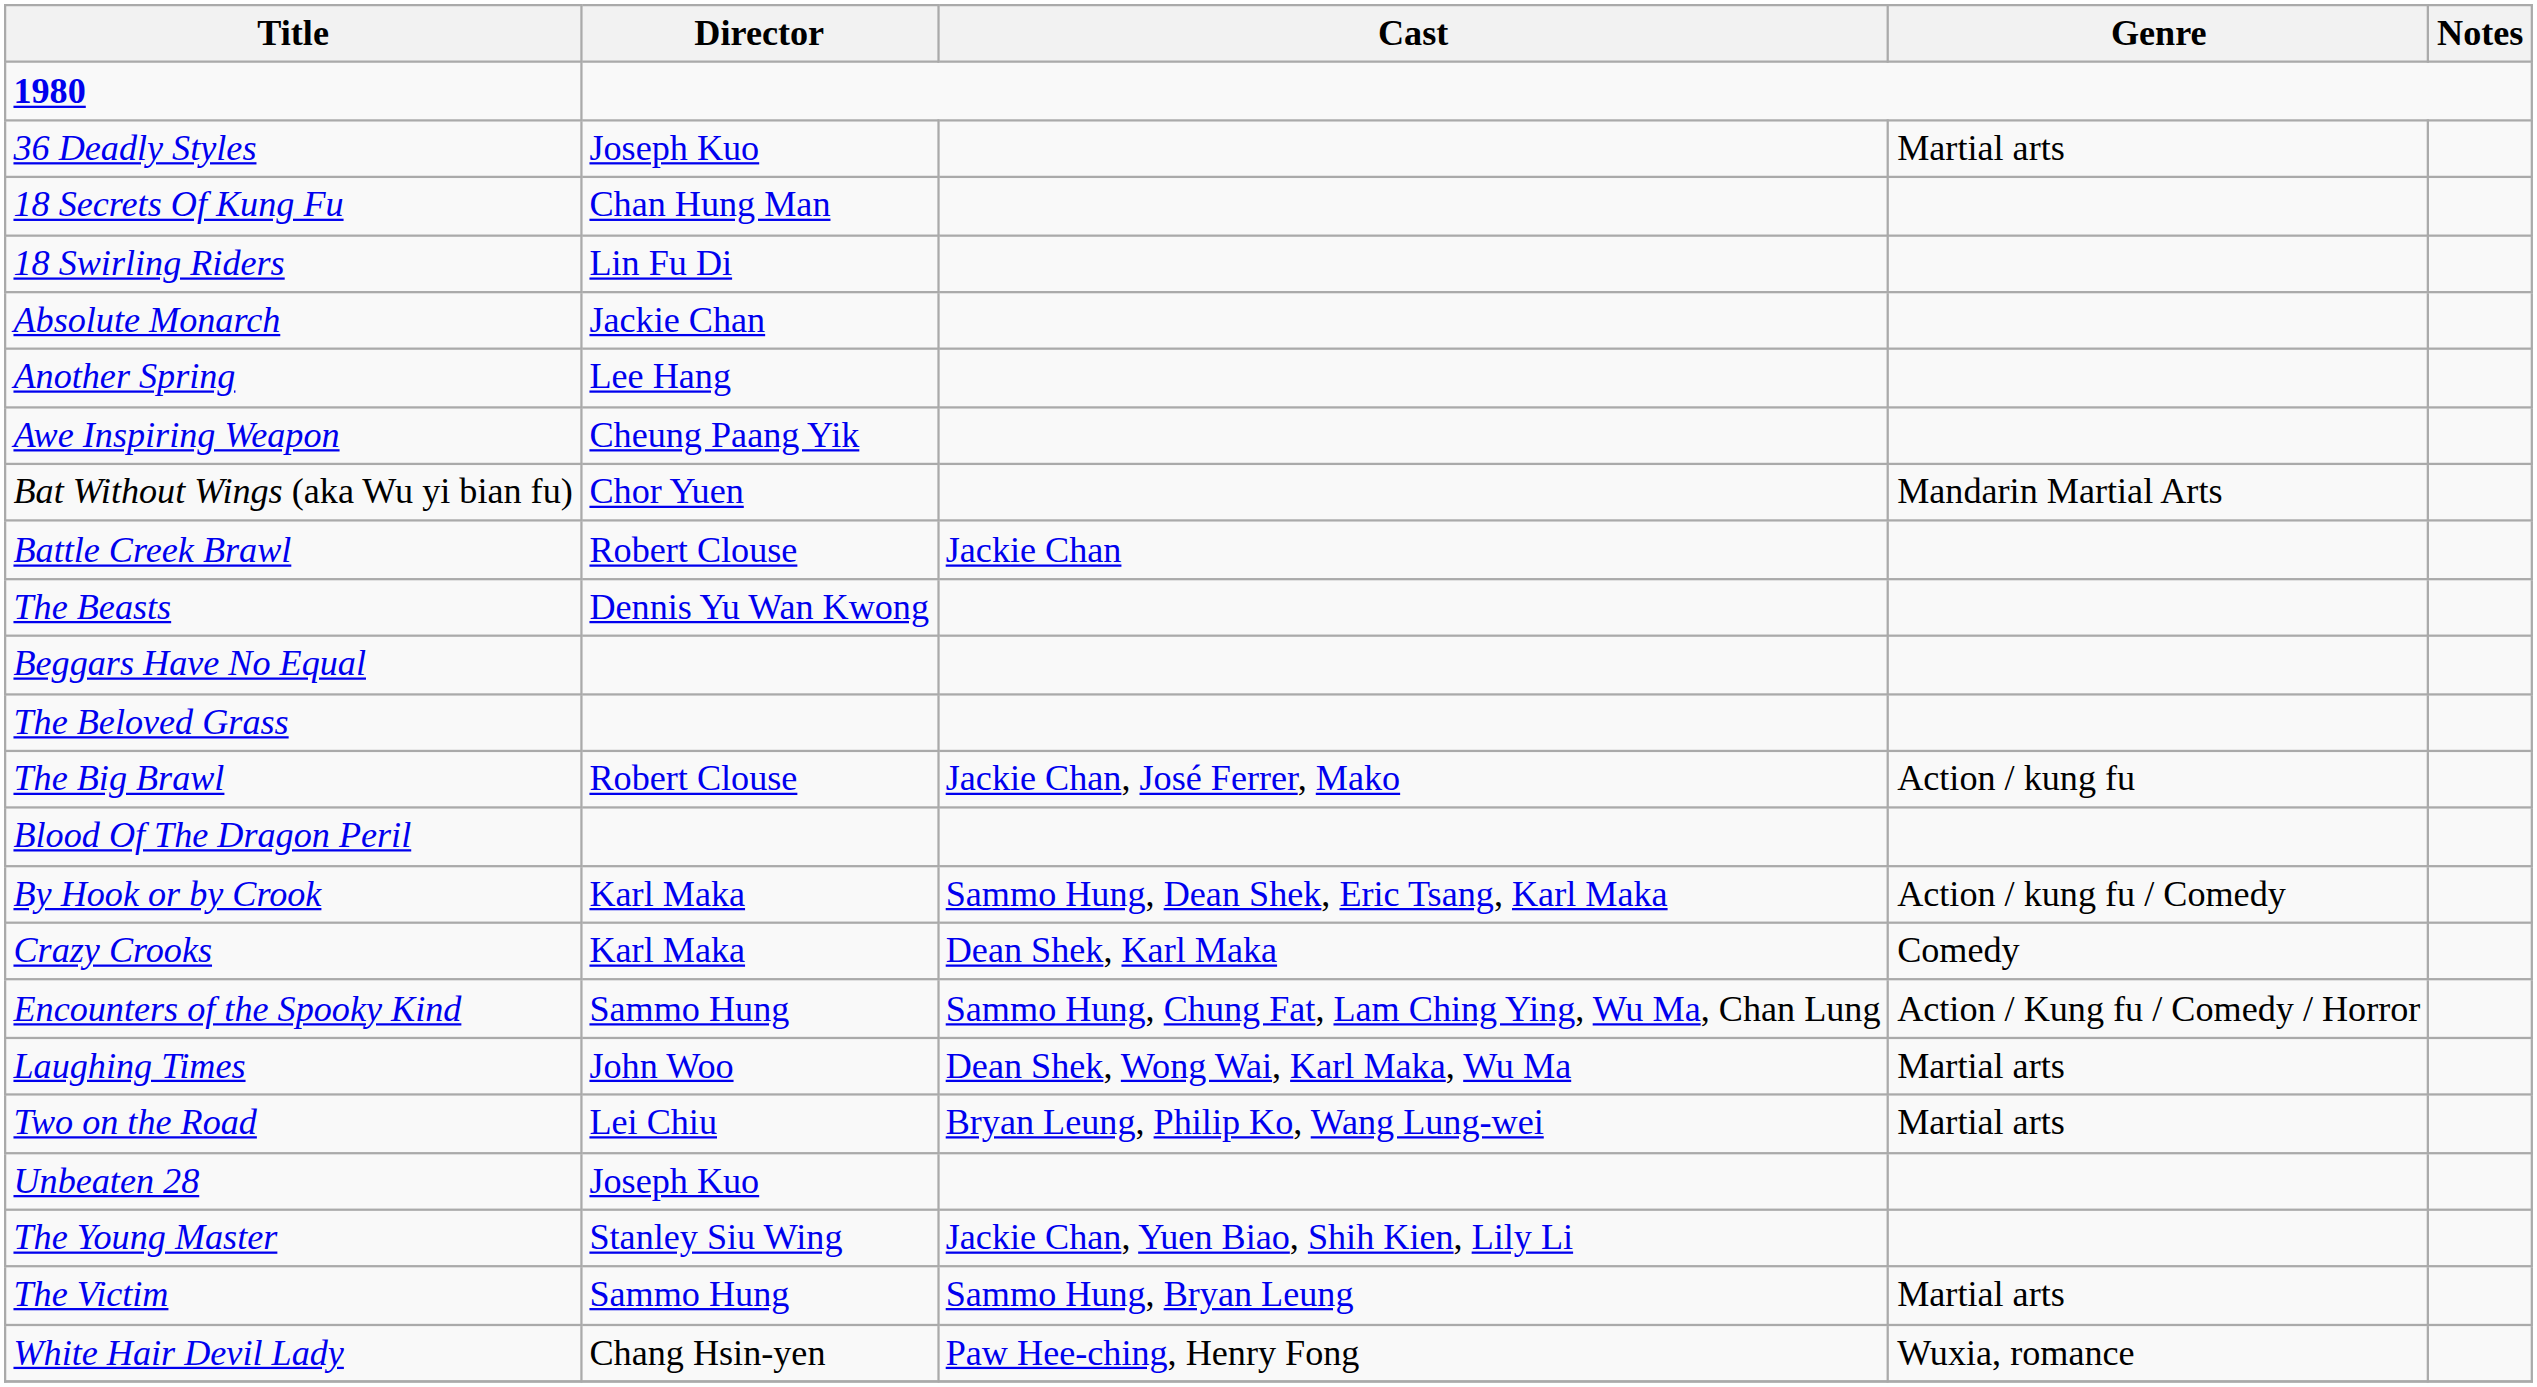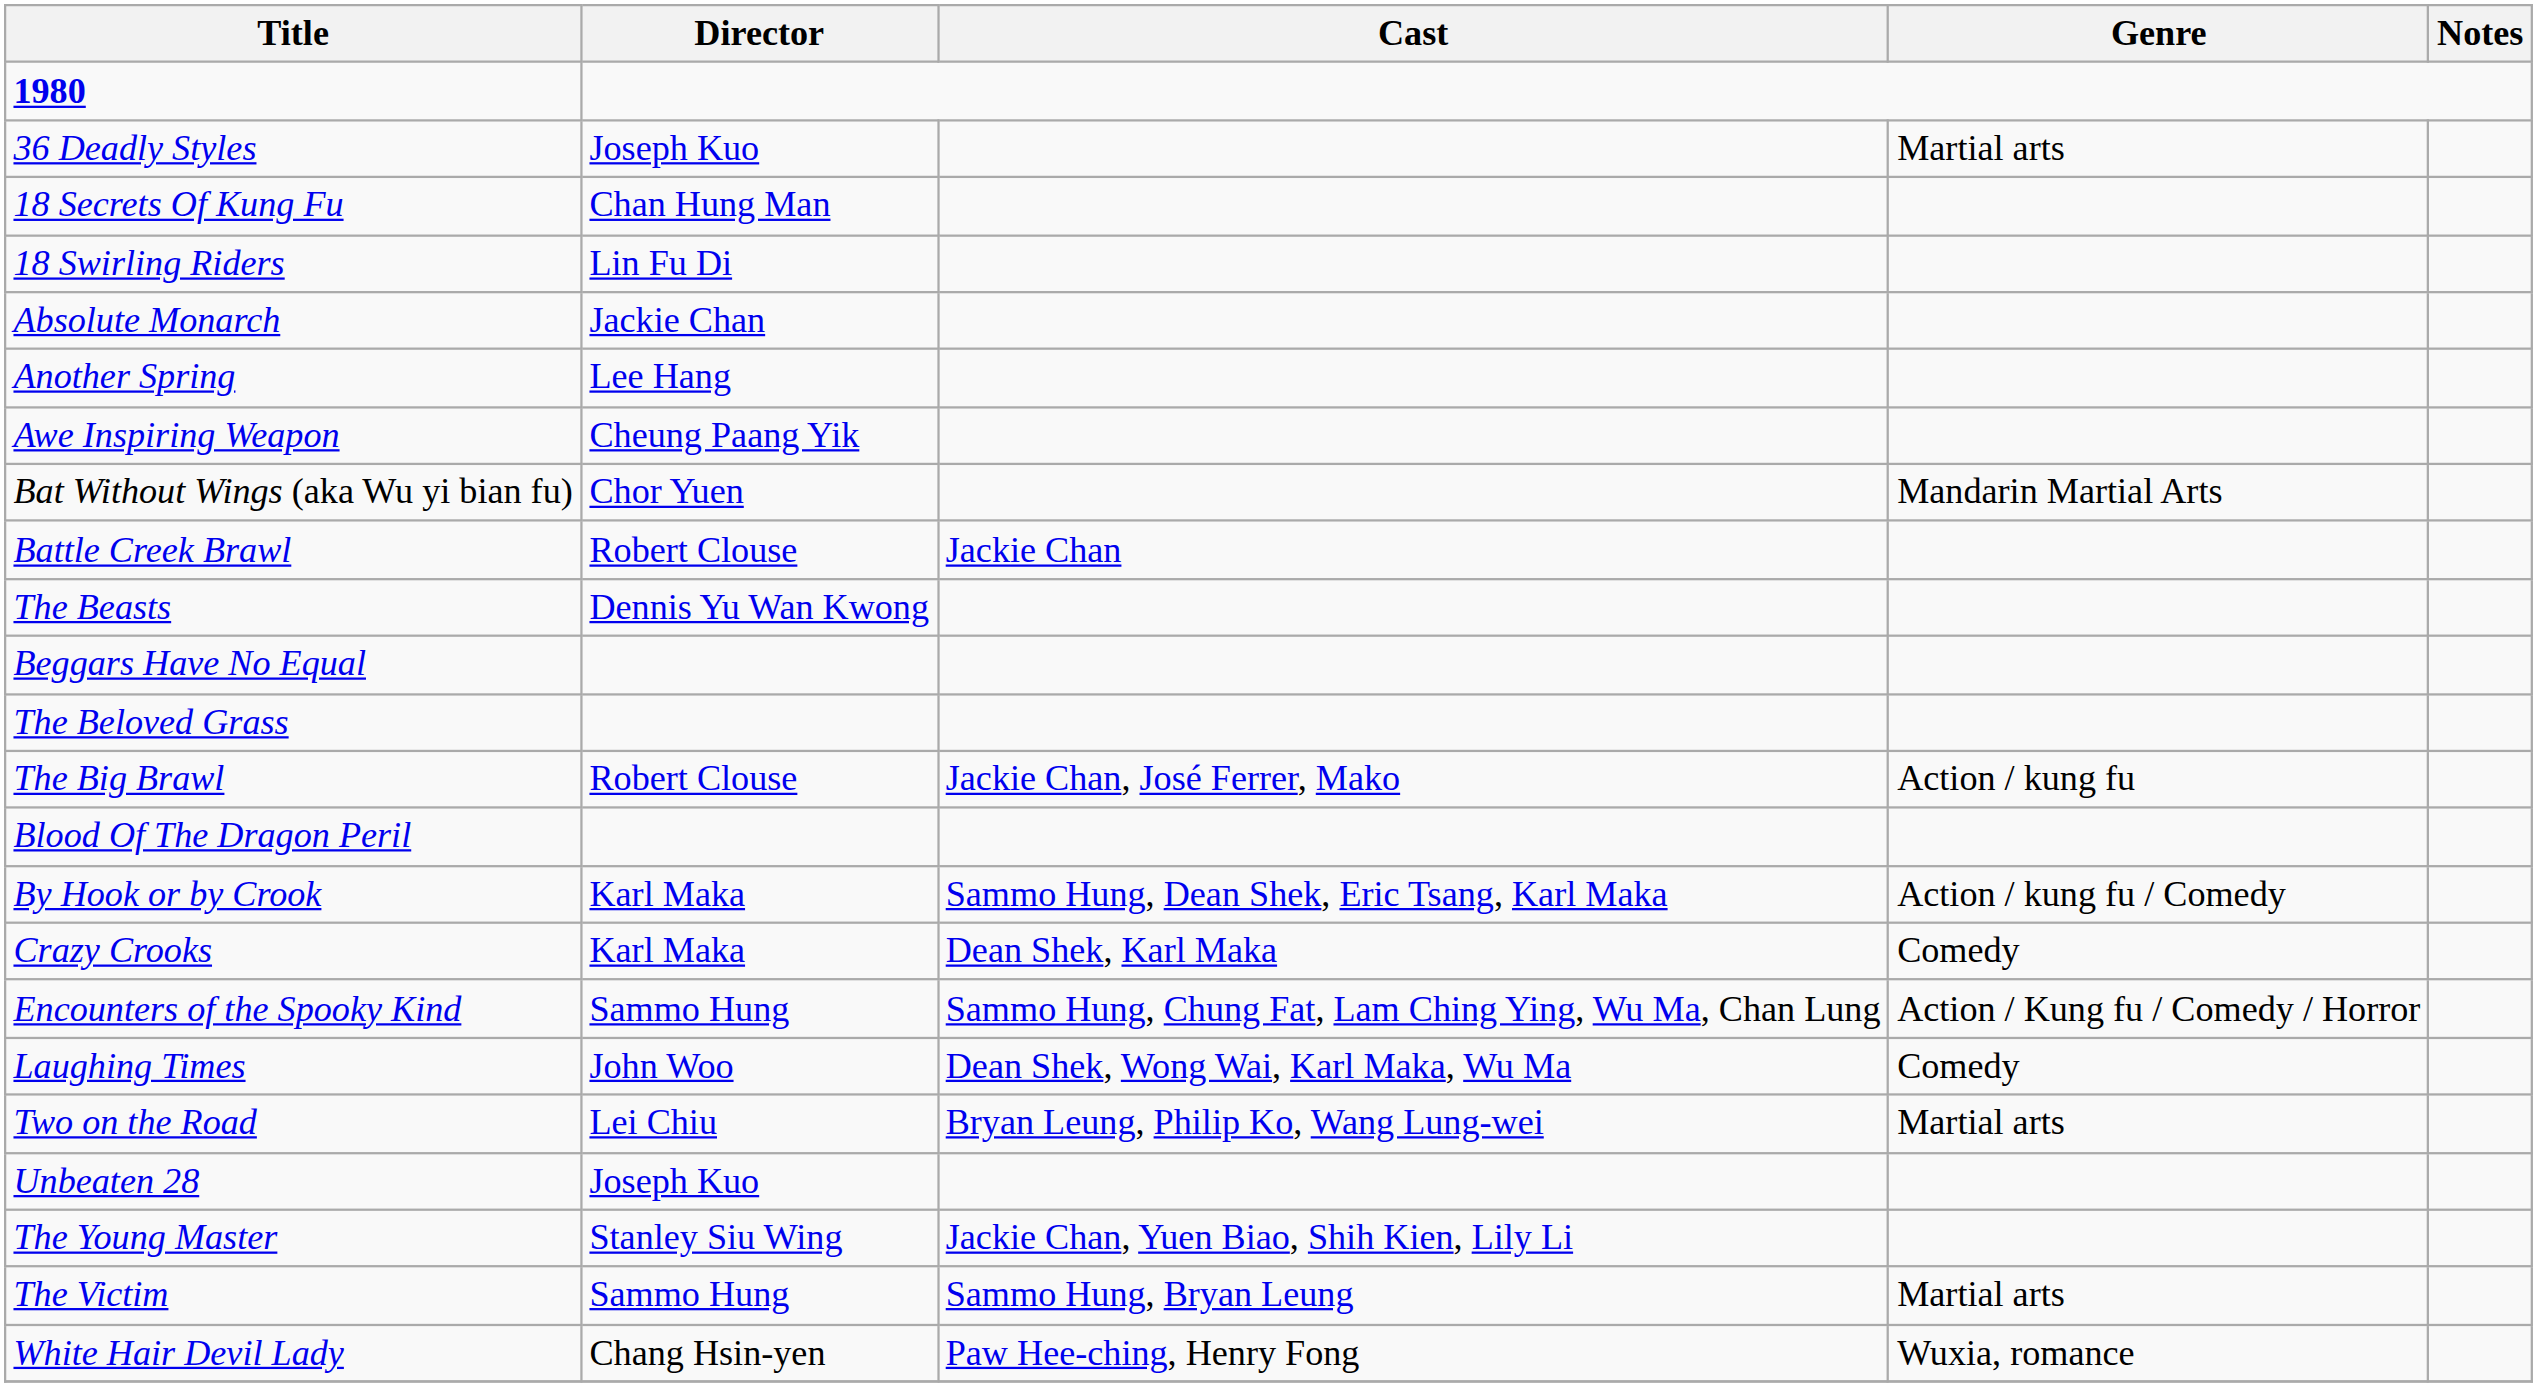 <table class="wikitable">
 <tr>
 <th>Title</th>
 <th>Director</th>
 <th>Cast</th>
 <th>Genre</th>
 <th>Notes</th>
 </tr>
 <tr>
 <td><strong><a href='#'>1980</a></strong></td>
 </tr>
 <tr>
 <td><em><a href='#'>36 Deadly Styles</a></em></td>
 <td><a href='#'>Joseph Kuo</a></td>
 <td></td>
 <td>Martial arts</td>
 <td></td>
 </tr>
 <tr>
 <td><em><a href='#'>18 Secrets Of Kung Fu</a></em></td>
 <td><a href='#'>Chan Hung Man</a></td>
 <td></td>
 <td></td>
 <td></td>
 </tr>
 <tr>
 <td><em><a href='#'>18 Swirling Riders</a></em></td>
 <td><a href='#'>Lin Fu Di</a></td>
 <td></td>
 <td></td>
 <td></td>
 </tr>
 <tr>
 <td><em><a href='#'>Absolute Monarch</a></em></td>
 <td><a href='#'>Jackie Chan</a></td>
 <td></td>
 <td></td>
 <td></td>
 </tr>
 <tr>
 <td><em><a href='#'>Another Spring</a></em></td>
 <td><a href='#'>Lee Hang</a></td>
 <td></td>
 <td></td>
 <td></td>
 </tr>
 <tr>
 <td><em><a href='#'>Awe Inspiring Weapon</a></em></td>
 <td><a href='#'>Cheung Paang Yik</a></td>
 <td></td>
 <td></td>
 <td></td>
 </tr>
 <tr>
 <td><em>Bat Without Wings</em> (aka Wu yi bian fu)</td>
 <td><a href='#'>Chor Yuen</a></td>
 <td></td>
 <td>Mandarin Martial Arts</td>
 <td></td>
 </tr>
 <tr>
 <td><em><a href='#'>Battle Creek Brawl</a></em></td>
 <td><a href='#'>Robert Clouse</a></td>
 <td><a href='#'>Jackie Chan</a></td>
 <td></td>
 <td></td>
 </tr>
 <tr>
 <td><em><a href='#'>The Beasts</a></em></td>
 <td><a href='#'>Dennis Yu Wan Kwong</a></td>
 <td></td>
 <td></td>
 <td></td>
 </tr>
 <tr>
 <td><em><a href='#'>Beggars Have No Equal</a></em></td>
 <td></td>
 <td></td>
 <td></td>
 <td></td>
 </tr>
 <tr>
 <td><em><a href='#'>The Beloved Grass</a></em></td>
 <td></td>
 <td></td>
 <td></td>
 <td></td>
 </tr>
 <tr>
 <td><em><a href='#'>The Big Brawl</a></em></td>
 <td><a href='#'>Robert Clouse</a></td>
 <td><a href='#'>Jackie Chan</a>, <a href='#'>José Ferrer</a>, <a href='#'>Mako</a></td>
 <td>Action / kung fu</td>
 <td></td>
 </tr>
 <tr>
 <td><em><a href='#'>Blood Of The Dragon Peril</a></em></td>
 <td></td>
 <td></td>
 <td></td>
 <td></td>
 </tr>
 <tr>
 <td><em><a href='#'>By Hook or by Crook</a></em></td>
 <td><a href='#'>Karl Maka</a></td>
 <td><a href='#'>Sammo Hung</a>, <a href='#'>Dean Shek</a>, <a href='#'>Eric Tsang</a>, <a href='#'>Karl Maka</a></td>
 <td>Action / kung fu / Comedy</td>
 <td></td>
 </tr>
 <tr>
 <td><em><a href='#'>Crazy Crooks</a></em></td>
 <td><a href='#'>Karl Maka</a></td>
 <td><a href='#'>Dean Shek</a>, <a href='#'>Karl Maka</a></td>
 <td>Comedy</td>
 <td></td>
 </tr>
 <tr>
 <td><em><a href='#'>Encounters of the Spooky Kind</a></em></td>
 <td><a href='#'>Sammo Hung</a></td>
 <td><a href='#'>Sammo Hung</a>, <a href='#'>Chung Fat</a>, <a href='#'>Lam Ching Ying</a>, <a href='#'>Wu Ma</a>, Chan Lung</td>
 <td>Action / Kung fu / Comedy / Horror</td>
 <td></td>
 </tr>
 <tr>
 <td><em><a href='#'>Laughing Times</a></em></td>
 <td><a href='#'>John Woo</a></td>
 <td><a href='#'>Dean Shek</a>, <a href='#'>Wong Wai</a>, <a href='#'>Karl Maka</a>, <a href='#'>Wu Ma</a></td>
-<td>Martial arts</td>
+<td>Comedy</td>
 <td></td>
 </tr>
 <tr>
 <td><em><a href='#'>Two on the Road</a></em></td>
 <td><a href='#'>Lei Chiu</a></td>
 <td><a href='#'>Bryan Leung</a>, <a href='#'>Philip Ko</a>, <a href='#'>Wang Lung-wei</a></td>
 <td>Martial arts</td>
 </tr>
 <tr>
 <td><em><a href='#'>Unbeaten 28</a></em></td>
 <td><a href='#'>Joseph Kuo</a></td>
 <td></td>
 <td></td>
 <td></td>
 </tr>
 <tr>
 <td><em><a href='#'>The Young Master</a></em></td>
 <td><a href='#'>Stanley Siu Wing</a></td>
 <td><a href='#'>Jackie Chan</a>, <a href='#'>Yuen Biao</a>, <a href='#'>Shih Kien</a>, <a href='#'>Lily Li</a></td>
 <td></td>
 <td></td>
 </tr>
 <tr>
 <td><em><a href='#'>The Victim</a></em></td>
 <td><a href='#'>Sammo Hung</a></td>
 <td><a href='#'>Sammo Hung</a>, <a href='#'>Bryan Leung</a></td>
 <td>Martial arts</td>
 <td></td>
 </tr>
 <tr>
 <td><em><a href='#'>White Hair Devil Lady</a></em></td>
 <td>Chang Hsin-yen</td>
 <td><a href='#'>Paw Hee-ching</a>, Henry Fong</td>
 <td>Wuxia, romance</td>
 <td></td>
 </tr>
 <tr>
 </tr>
 </table>
